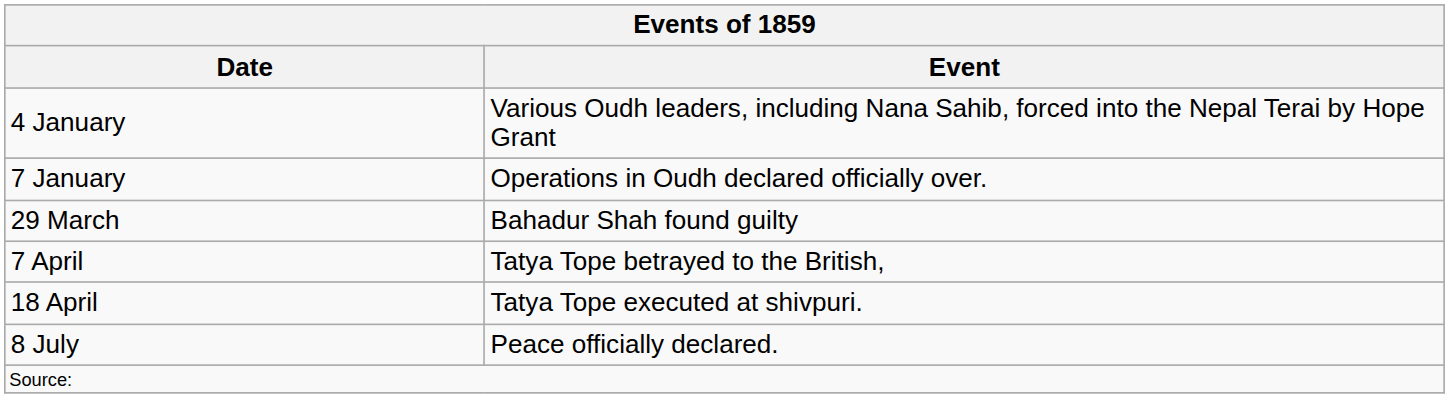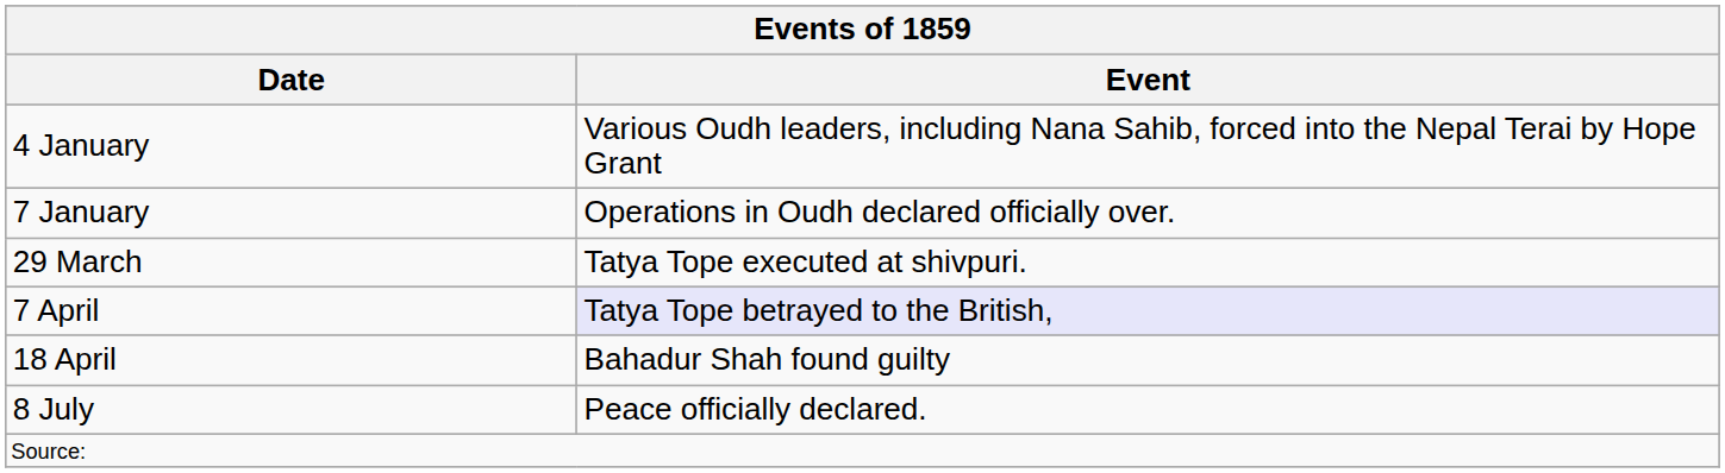 <table class="wikitable" width="100%" align=left style="clear:left">
 <tr>
 <th colspan=5>Events of  1859</th>
 </tr>
 <tr>
 <th width="25%">Date</th>
 <th width="50%">Event</th>
 </tr>
 <tr>
 <td>4 January</td>
 <td>Various Oudh leaders, including Nana Sahib, forced into the Nepal Terai by Hope Grant</td>
 </tr>
 <tr>
 <td>7 January</td>
 <td>Operations in Oudh declared officially over.</td>
 </tr>
 <tr>
 <td>29 March</td>
-<td>Bahadur Shah found guilty</td>
+<td>Tatya Tope executed at shivpuri.</td>
 </tr>
 <tr>
 <td>7 April</td>
-<td>Tatya Tope betrayed to the British,</td>
+<td style="background: lavender;">Tatya Tope betrayed to the British,</td>
 </tr>
 <tr>
 <td>18 April</td>
-<td>Tatya Tope executed at shivpuri.</td>
+<td>Bahadur Shah found guilty</td>
 </tr>
 <tr>
 <td>8 July</td>
 <td>Peace officially declared.</td>
 </tr>
 <tr>
 <td colspan=5 style="font-size:.7em">Source: </td>
 </tr>
 </table>
